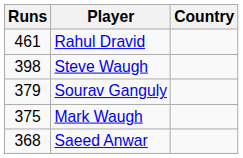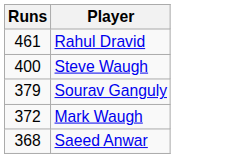 <table class="wikitable">
 <tr>
 <th>Runs</th>
 <th>Player</th>
-<th>Country</th>
 </tr>
 <tr>
 <td align=center>461</td>
 <td><a href='#'>Rahul Dravid</a></td>
-<td></td>
 </tr>
 <tr>
-<td align=center>398</td>
+<td align=center>400</td>
 <td><a href='#'>Steve Waugh</a></td>
-<td></td>
 </tr>
 <tr>
 <td align=center>379</td>
 <td><a href='#'>Sourav Ganguly</a></td>
-<td></td>
 </tr>
 <tr>
-<td align=center>375</td>
+<td align=center>372</td>
 <td><a href='#'>Mark Waugh</a></td>
-<td></td>
 </tr>
 <tr>
 <td align=center>368</td>
 <td><a href='#'>Saeed Anwar</a></td>
-<td></td>
 </tr>
 </table>
